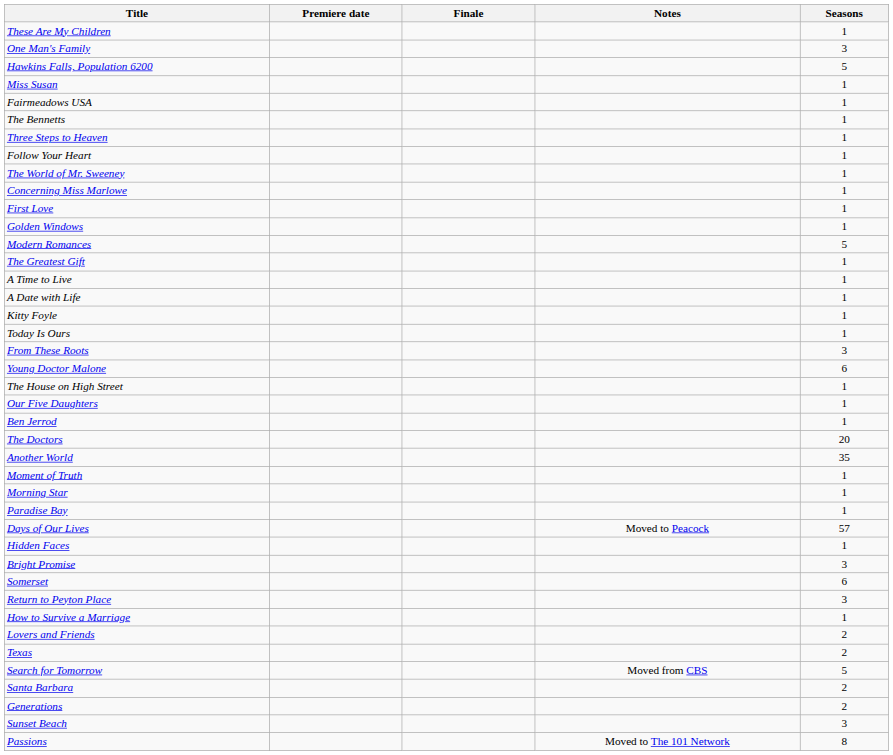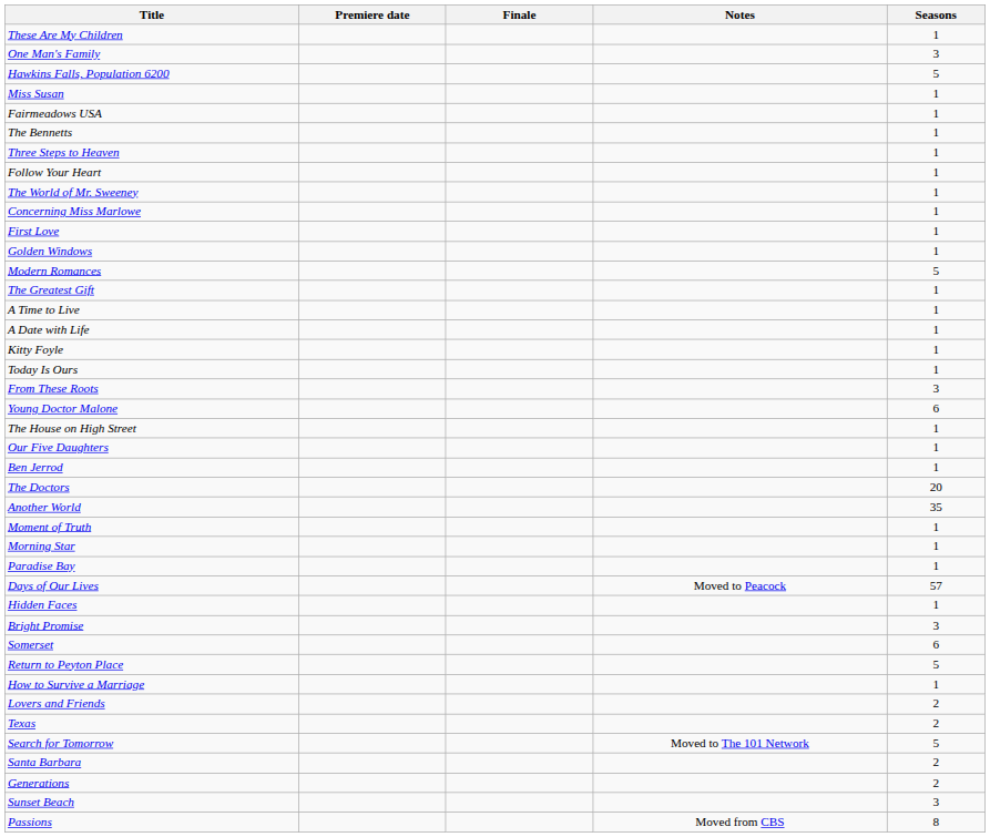 <table class="wikitable plainrowheaders sortable" style="width:100%;text-align:center;">
 <tr>
 <th scope="col" style="width:30%;">Title</th>
 <th ! scope="col" style="width:15%;">Premiere date</th>
 <th ! scope="col" style="width:15%;">Finale</th>
 <th ! scope="col" style="width:30%;">Notes</th>
 <th ! scope="col" style="width:10%;">Seasons</th>
 </tr>
 <tr>
 <td scope="row" style="text-align:left;"><em><a href='#'>These Are My Children</a></em></td>
 <td></td>
 <td></td>
 <td></td>
 <td>1</td>
 </tr>
 <tr>
 <td scope="row" style="text-align:left;"><em><a href='#'>One Man's Family</a></em></td>
 <td></td>
 <td></td>
 <td></td>
 <td>3</td>
 </tr>
 <tr>
 <td scope="row" style="text-align:left;"><em><a href='#'>Hawkins Falls, Population 6200</a></em></td>
 <td></td>
 <td></td>
 <td></td>
 <td>5</td>
 </tr>
 <tr>
 <td scope="row" style="text-align:left;"><em><a href='#'>Miss Susan</a></em></td>
 <td></td>
 <td></td>
 <td></td>
 <td>1</td>
 </tr>
 <tr>
 <td scope="row" style="text-align:left;"><em>Fairmeadows USA</em></td>
 <td></td>
 <td></td>
 <td></td>
 <td>1</td>
 </tr>
 <tr>
 <td scope="row" style="text-align:left;"><em>The Bennetts</em></td>
 <td></td>
 <td></td>
 <td></td>
 <td>1</td>
 </tr>
 <tr>
 <td scope="row" style="text-align:left;"><em><a href='#'>Three Steps to Heaven</a></em></td>
 <td></td>
 <td></td>
 <td></td>
 <td>1</td>
 </tr>
 <tr>
 <td scope="row" style="text-align:left;"><em>Follow Your Heart</em></td>
 <td></td>
 <td></td>
 <td></td>
 <td>1</td>
 </tr>
 <tr>
 <td scope="row" style="text-align:left;"><em><a href='#'>The World of Mr. Sweeney</a></em></td>
 <td></td>
 <td></td>
 <td></td>
 <td>1</td>
 </tr>
 <tr>
 <td scope="row" style="text-align:left;"><em><a href='#'>Concerning Miss Marlowe</a></em></td>
 <td></td>
 <td></td>
 <td></td>
 <td>1</td>
 </tr>
 <tr>
 <td scope="row" style="text-align:left;"><em><a href='#'>First Love</a></em></td>
 <td></td>
 <td></td>
 <td></td>
 <td>1</td>
 </tr>
 <tr>
 <td scope="row" style="text-align:left;"><em><a href='#'>Golden Windows</a></em></td>
 <td></td>
 <td></td>
 <td></td>
 <td>1</td>
 </tr>
 <tr>
 <td scope="row" style="text-align:left;"><em><a href='#'>Modern Romances</a></em></td>
 <td></td>
 <td></td>
 <td></td>
 <td>5</td>
 </tr>
 <tr>
 <td scope="row" style="text-align:left;"><em><a href='#'>The Greatest Gift</a></em></td>
 <td></td>
 <td></td>
 <td></td>
 <td>1</td>
 </tr>
 <tr>
 <td scope="row" style="text-align:left;"><em>A Time to Live</em></td>
 <td></td>
 <td></td>
 <td></td>
 <td>1</td>
 </tr>
 <tr>
 <td scope="row" style="text-align:left;"><em>A Date with Life</em></td>
 <td></td>
 <td></td>
 <td></td>
 <td>1</td>
 </tr>
 <tr>
 <td scope="row" style="text-align:left;"><em>Kitty Foyle</em></td>
 <td></td>
 <td></td>
 <td></td>
 <td>1</td>
 </tr>
 <tr>
 <td scope="row" style="text-align:left;"><em>Today Is Ours</em></td>
 <td></td>
 <td></td>
 <td></td>
 <td>1</td>
 </tr>
 <tr>
 <td scope="row" style="text-align:left;"><em><a href='#'>From These Roots</a></em></td>
 <td></td>
 <td></td>
 <td></td>
 <td>3</td>
 </tr>
 <tr>
 <td scope="row" style="text-align:left;"><em><a href='#'>Young Doctor Malone</a></em></td>
 <td></td>
 <td></td>
 <td></td>
 <td>6</td>
 </tr>
 <tr>
 <td scope="row" style="text-align:left;"><em>The House on High Street</em></td>
 <td></td>
 <td></td>
 <td></td>
 <td>1</td>
 </tr>
 <tr>
 <td scope="row" style="text-align:left;"><em><a href='#'>Our Five Daughters</a></em></td>
 <td></td>
 <td></td>
 <td></td>
 <td>1</td>
 </tr>
 <tr>
 <td scope="row" style="text-align:left;"><em><a href='#'>Ben Jerrod</a></em></td>
 <td></td>
 <td></td>
 <td></td>
 <td>1</td>
 </tr>
 <tr>
 <td scope="row" style="text-align:left;"><em><a href='#'>The Doctors</a></em></td>
 <td></td>
 <td></td>
 <td></td>
 <td>20</td>
 </tr>
 <tr>
 <td scope="row" style="text-align:left;"><em><a href='#'>Another World</a></em></td>
 <td></td>
 <td></td>
 <td></td>
 <td>35</td>
 </tr>
 <tr>
 <td scope="row" style="text-align:left;"><em><a href='#'>Moment of Truth</a></em></td>
 <td></td>
 <td></td>
 <td></td>
 <td>1</td>
 </tr>
 <tr>
 <td scope="row" style="text-align:left;"><em><a href='#'>Morning Star</a></em></td>
 <td></td>
 <td></td>
 <td></td>
 <td>1</td>
 </tr>
 <tr>
 <td scope="row" style="text-align:left;"><em><a href='#'>Paradise Bay</a></em></td>
 <td></td>
 <td></td>
 <td></td>
 <td>1</td>
 </tr>
 <tr>
 <td scope="row" style="text-align:left;"><em><a href='#'>Days of Our Lives</a></em></td>
 <td></td>
 <td></td>
 <td>Moved to <a href='#'>Peacock</a></td>
 <td>57</td>
 </tr>
 <tr>
 <td scope="row" style="text-align:left;"><em><a href='#'>Hidden Faces</a></em></td>
 <td></td>
 <td></td>
 <td></td>
 <td>1</td>
 </tr>
 <tr>
 <td scope="row" style="text-align:left;"><em><a href='#'>Bright Promise</a></em></td>
 <td></td>
 <td></td>
 <td></td>
 <td>3</td>
 </tr>
 <tr>
 <td scope="row" style="text-align:left;"><em><a href='#'>Somerset</a></em></td>
 <td></td>
 <td></td>
 <td></td>
 <td>6</td>
 </tr>
 <tr>
 <td scope="row" style="text-align:left;"><em><a href='#'>Return to Peyton Place</a></em></td>
 <td></td>
 <td></td>
 <td></td>
-<td>3</td>
+<td>5</td>
 </tr>
 <tr>
 <td scope="row" style="text-align:left;"><em><a href='#'>How to Survive a Marriage</a></em></td>
 <td></td>
 <td></td>
 <td></td>
 <td>1</td>
 </tr>
 <tr>
 <td scope="row" style="text-align:left;"><em><a href='#'>Lovers and Friends</a></em></td>
 <td></td>
 <td></td>
 <td></td>
 <td>2</td>
 </tr>
 <tr>
 <td scope="row" style="text-align:left;"><em><a href='#'>Texas</a></em></td>
 <td></td>
 <td></td>
 <td></td>
 <td>2</td>
 </tr>
 <tr>
 <td scope="row" style="text-align:left;"><em><a href='#'>Search for Tomorrow</a></em></td>
 <td></td>
 <td></td>
-<td>Moved from <a href='#'>CBS</a></td>
+<td>Moved to <a href='#'>The 101 Network</a></td>
 <td>5</td>
 </tr>
 <tr>
 <td scope="row" style="text-align:left;"><em><a href='#'>Santa Barbara</a></em></td>
 <td></td>
 <td></td>
 <td></td>
 <td>2</td>
 </tr>
 <tr>
 <td scope="row" style="text-align:left;"><em><a href='#'>Generations</a></em></td>
 <td></td>
 <td></td>
 <td></td>
 <td>2</td>
 </tr>
 <tr>
 <td scope="row" style="text-align:left;"><em><a href='#'>Sunset Beach</a></em></td>
 <td></td>
 <td></td>
 <td></td>
 <td>3</td>
 </tr>
 <tr>
 <td scope="row" style="text-align:left;"><em><a href='#'>Passions</a></em></td>
 <td></td>
 <td></td>
-<td>Moved to <a href='#'>The 101 Network</a></td>
+<td>Moved from <a href='#'>CBS</a></td>
 <td>8</td>
 </tr>
 </table>
